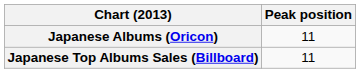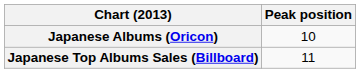 <table class="wikitable plainrowheaders" style="text-align:center">
 <tr>
 <th scope="col">Chart (2013)</th>
 <th scope="col">Peak position</th>
 </tr>
 <tr>
 <th scope="row">Japanese Albums (<a href='#'>Oricon</a>)</th>
-<td>11</td>
+<td>10</td>
 </tr>
 <tr>
 <th scope="row">Japanese Top Albums Sales (<a href='#'>Billboard</a>)</th>
 <td>11</td>
 </tr>
 </table>
